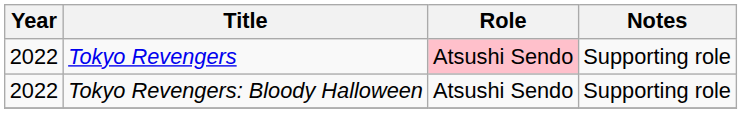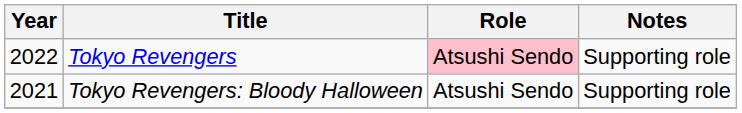 <table class="wikitable">
 <tr>
 <th>Year</th>
 <th>Title</th>
 <th>Role</th>
 <th>Notes</th>
 </tr>
 <tr>
 <td>2022</td>
 <td><em><a href='#'>Tokyo Revengers</a></em></td>
 <td style="background: pink;">Atsushi Sendo</td>
 <td>Supporting role</td>
 </tr>
 <tr>
-<td>2022</td>
+<td>2021</td>
 <td><em>Tokyo Revengers: Bloody Halloween</em></td>
 <td>Atsushi Sendo</td>
 <td>Supporting role</td>
 </tr>
 <tr>
 </tr>
 </table>
